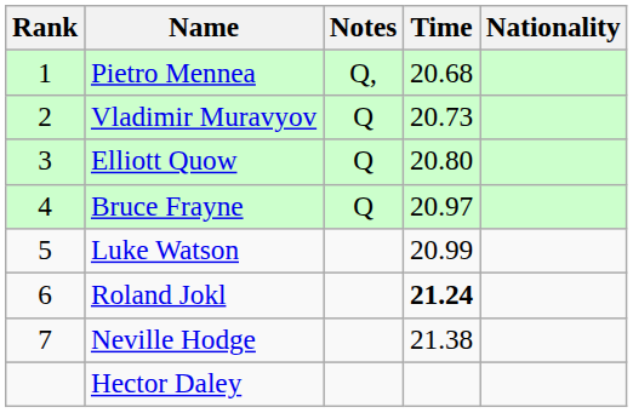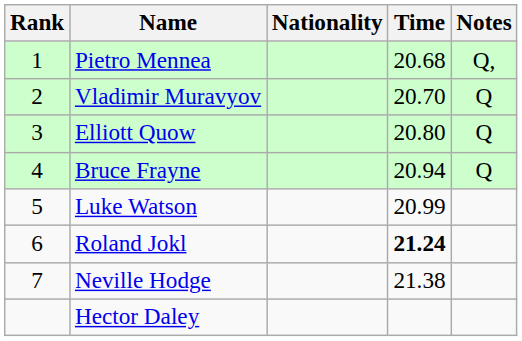 <table class="wikitable sortable" style="text-align:center">
 <tr>
 <th>Rank</th>
 <th>Name</th>
+<th>Nationality</th>
+<th>Time</th>
 <th>Notes</th>
-<th>Time</th>
-<th>Nationality</th>
 </tr>
 <tr style="background:#ccffcc;">
 <td align="center">1</td>
 <td align=left><a href='#'>Pietro Mennea</a></td>
+<td align=left></td>
+<td align="center">20.68</td>
 <td>Q, </td>
-<td align="center">20.68</td>
-<td align=left></td>
 </tr>
 <tr style="background:#ccffcc;">
 <td align="center">2</td>
 <td align=left><a href='#'>Vladimir Muravyov</a></td>
+<td align=left></td>
+<td align="center">20.70</td>
 <td>Q</td>
-<td align="center">20.73</td>
-<td align=left></td>
 </tr>
 <tr style="background:#ccffcc;">
 <td align="center">3</td>
 <td align=left><a href='#'>Elliott Quow</a></td>
+<td align=left></td>
+<td align="center">20.80</td>
 <td>Q</td>
-<td align="center">20.80</td>
-<td align=left></td>
 </tr>
 <tr style="background:#ccffcc;">
 <td align="center">4</td>
 <td align=left><a href='#'>Bruce Frayne</a></td>
+<td align=left></td>
+<td align="center">20.94</td>
 <td>Q</td>
-<td align="center">20.97</td>
-<td align=left></td>
 </tr>
 <tr>
 <td align="center">5</td>
 <td align=left><a href='#'>Luke Watson</a></td>
+<td align=left></td>
+<td align="center">20.99</td>
 <td></td>
-<td align="center">20.99</td>
-<td align=left></td>
 </tr>
 <tr>
 <td align="center">6</td>
 <td align=left><a href='#'>Roland Jokl</a></td>
+<td align=left></td>
+<td align="center"><strong>21.24</strong></td>
 <td></td>
-<td align="center"><strong>21.24</strong></td>
-<td align=left></td>
 </tr>
 <tr>
 <td align="center">7</td>
 <td align=left><a href='#'>Neville Hodge</a></td>
+<td align=left></td>
+<td align="center">21.38</td>
 <td></td>
-<td align="center">21.38</td>
-<td align=left></td>
 </tr>
 <tr>
 <td align="center"></td>
 <td align=left><a href='#'>Hector Daley</a></td>
+<td align=left></td>
+<td></td>
 <td align="center"></td>
-<td></td>
-<td align=left></td>
 </tr>
 </table>
